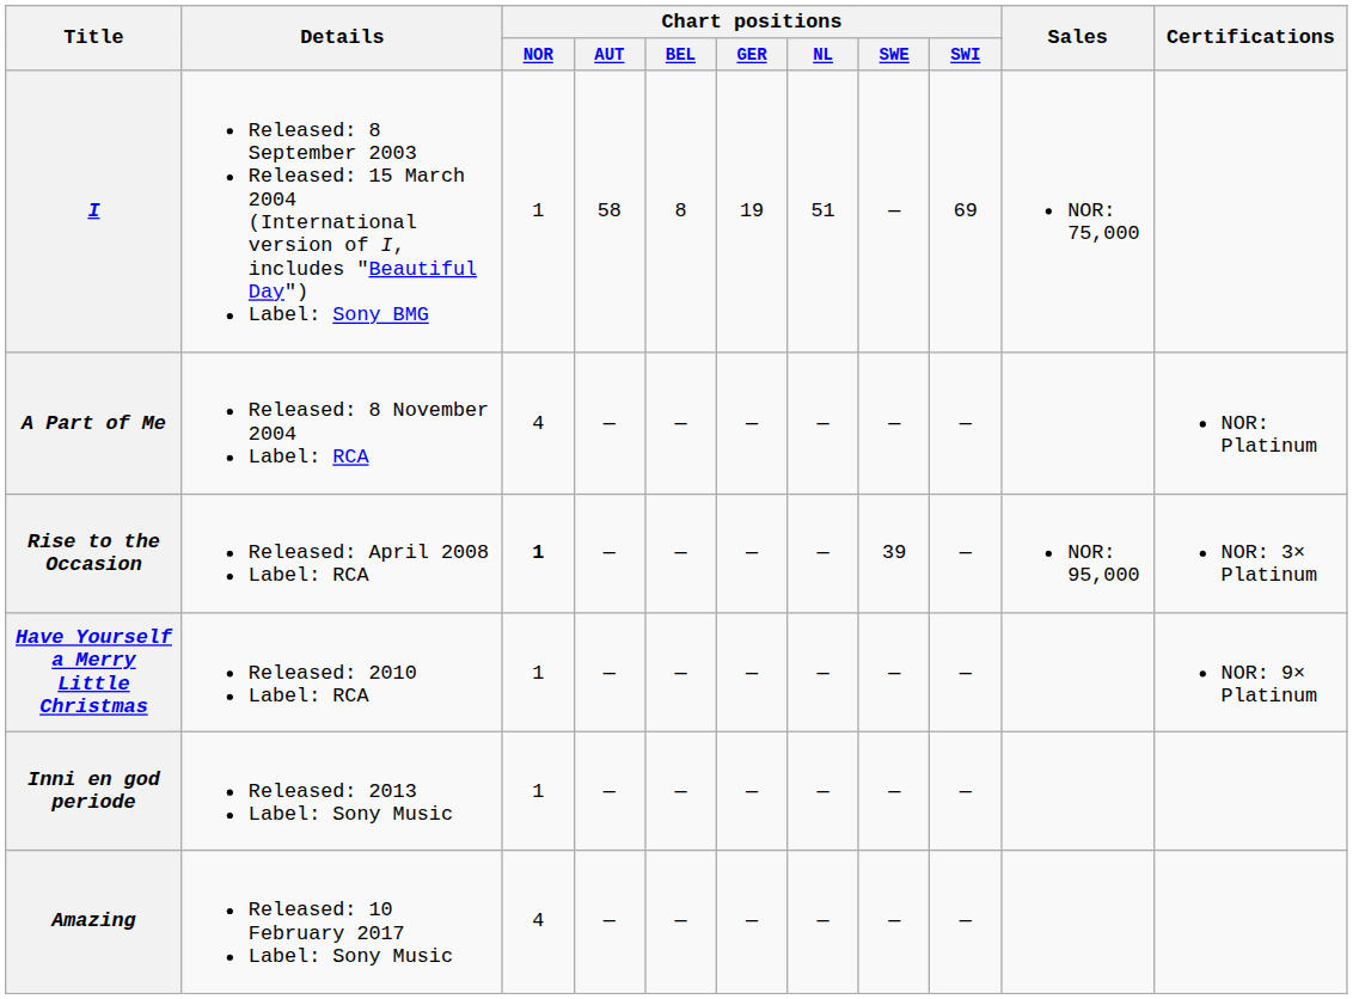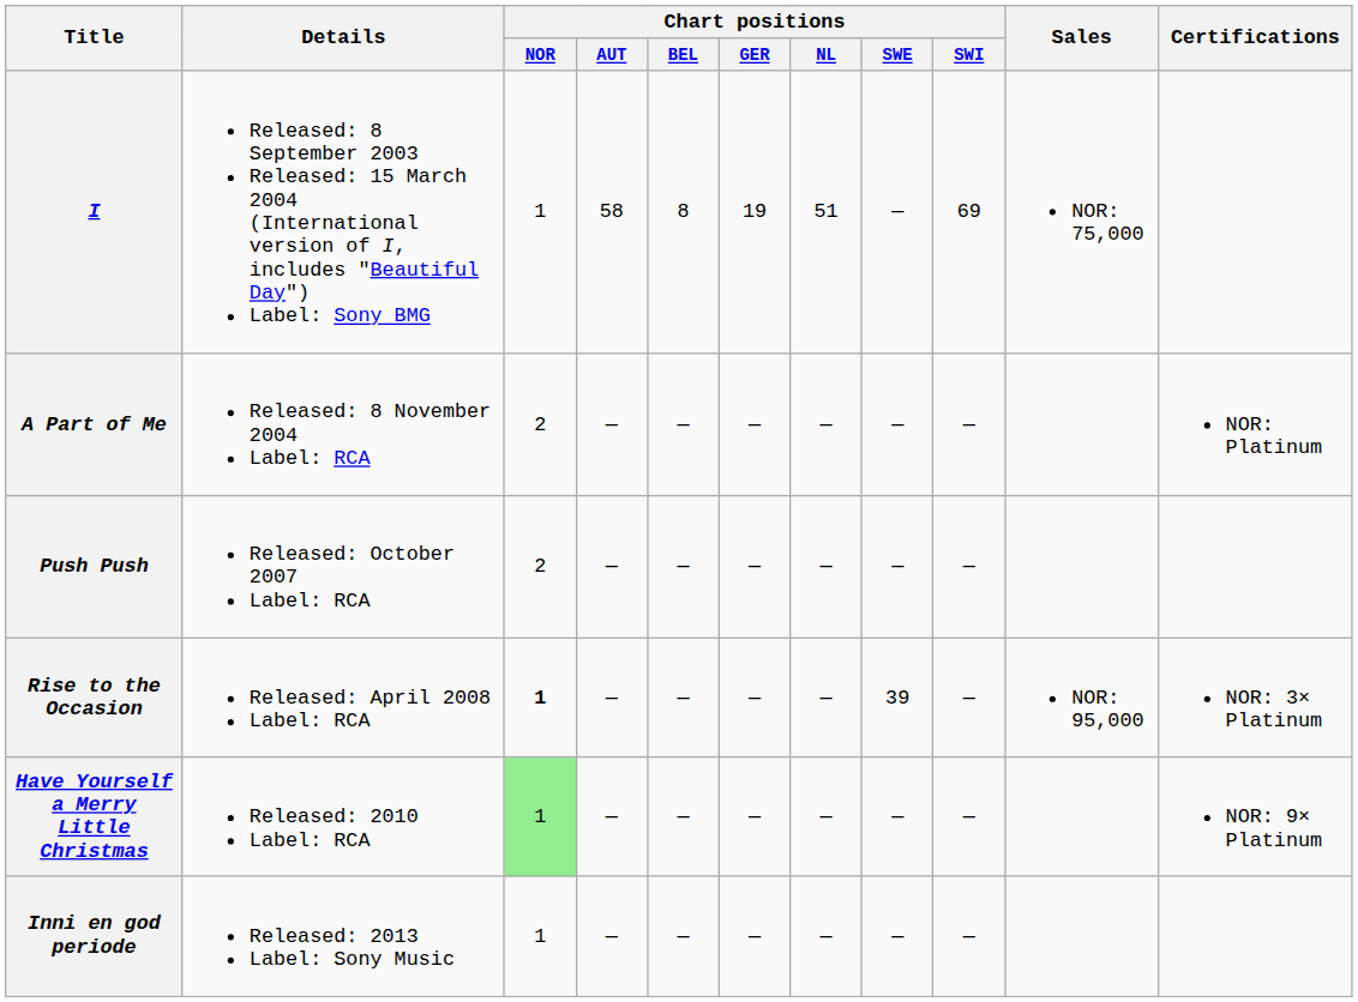 <table class="wikitable plainrowheaders">
 <tr>
 <th rowspan="2">Title</th>
 <th rowspan="2">Details</th>
 <th colspan="7">Chart positions</th>
 <th rowspan="2">Sales</th>
 <th rowspan="2">Certifications</th>
 </tr>
 <tr>
 <th style="width:40px;"><small><a href='#'>NOR</a></small><br></th>
 <th style="width:40px;"><small><a href='#'>AUT</a></small><br></th>
 <th style="width:40px;"><small><a href='#'>BEL</a></small><br></th>
 <th style="width:40px;"><small><a href='#'>GER</a></small><br></th>
 <th style="width:40px;"><small><a href='#'>NL</a></small><br></th>
 <th style="width:40px;"><small><a href='#'>SWE</a></small><br></th>
 <th style="width:40px;"><small><a href='#'>SWI</a></small><br></th>
 </tr>
 <tr>
 <th scope="row"><em><a href='#'>I</a></em></th>
 <td><br><ul><li>Released: 8 September 2003</li><li>Released: 15 March 2004 <br>(International version of <em>I</em>, includes "<a href='#'>Beautiful Day</a>")</li><li>Label: <a href='#'>Sony BMG</a></li></ul></td>
 <td style="text-align:center;">1</td>
 <td style="text-align:center;">58</td>
 <td style="text-align:center;">8</td>
 <td style="text-align:center;">19</td>
 <td style="text-align:center;">51</td>
 <td style="text-align:center;">—</td>
 <td style="text-align:center;">69</td>
 <td><br><ul><li>NOR: 75,000</li></ul></td>
 <td></td>
 </tr>
 <tr>
 <th scope="row"><em>A Part of Me</em></th>
 <td><br><ul><li>Released: 8 November 2004</li><li>Label: <a href='#'>RCA</a></li></ul></td>
-<td style="text-align:center;">4</td>
+<td style="text-align:center;">2</td>
 <td style="text-align:center;">—</td>
 <td style="text-align:center;">—</td>
 <td style="text-align:center;">—</td>
 <td style="text-align:center;">—</td>
 <td style="text-align:center;">—</td>
 <td style="text-align:center;">—</td>
 <td></td>
 <td><br><ul><li>NOR: Platinum</li></ul></td>
+</tr>
+<tr>
+<th scope="row"><em>Push Push</em></th>
+<td><br><ul><li>Released: October 2007</li><li>Label: RCA</li></ul></td>
+<td style="text-align:center;">2</td>
+<td style="text-align:center;">—</td>
+<td style="text-align:center;">—</td>
+<td style="text-align:center;">—</td>
+<td style="text-align:center;">—</td>
+<td style="text-align:center;">—</td>
+<td style="text-align:center;">—</td>
+<td></td>
+<td></td>
 </tr>
 <tr>
 <th scope="row"><em>Rise to the Occasion</em></th>
 <td><br><ul><li>Released: April 2008</li><li>Label: RCA</li></ul></td>
 <td style="text-align:center;"><strong>1</strong></td>
 <td style="text-align:center;">—</td>
 <td style="text-align:center;">—</td>
 <td style="text-align:center;">—</td>
 <td style="text-align:center;">—</td>
 <td style="text-align:center;">39</td>
 <td style="text-align:center;">—</td>
 <td><br><ul><li>NOR: 95,000</li></ul></td>
 <td><br><ul><li>NOR: 3× Platinum</li></ul></td>
 </tr>
 <tr>
 <th scope="row"><em><a href='#'>Have Yourself a Merry Little Christmas</a></em></th>
 <td><br><ul><li>Released: 2010</li><li>Label: RCA</li></ul></td>
-<td style="text-align:center;">1</td>
+<td style="background: lightgreen; text-align:center;">1</td>
 <td style="text-align:center;">—</td>
 <td style="text-align:center;">—</td>
 <td style="text-align:center;">—</td>
 <td style="text-align:center;">—</td>
 <td style="text-align:center;">—</td>
 <td style="text-align:center;">—</td>
 <td></td>
 <td><br><ul><li>NOR: 9× Platinum</li></ul></td>
 </tr>
 <tr>
 <th scope="row"><em>Inni en god periode</em></th>
 <td><br><ul><li>Released: 2013</li><li>Label: Sony Music</li></ul></td>
 <td style="text-align:center;">1</td>
 <td style="text-align:center;">—</td>
 <td style="text-align:center;">—</td>
 <td style="text-align:center;">—</td>
 <td style="text-align:center;">—</td>
 <td style="text-align:center;">—</td>
 <td style="text-align:center;">—</td>
 <td></td>
 <td></td>
 </tr>
-<tr>
-<th scope="row"><em>Amazing</em></th>
-<td><br><ul><li>Released: 10 February 2017</li><li>Label: Sony Music</li></ul></td>
-<td style="text-align:center;">4</td>
-<td style="text-align:center;">—</td>
-<td style="text-align:center;">—</td>
-<td style="text-align:center;">—</td>
-<td style="text-align:center;">—</td>
-<td style="text-align:center;">—</td>
-<td style="text-align:center;">—</td>
-<td></td>
-<td></td>
-</tr>
 </table>
